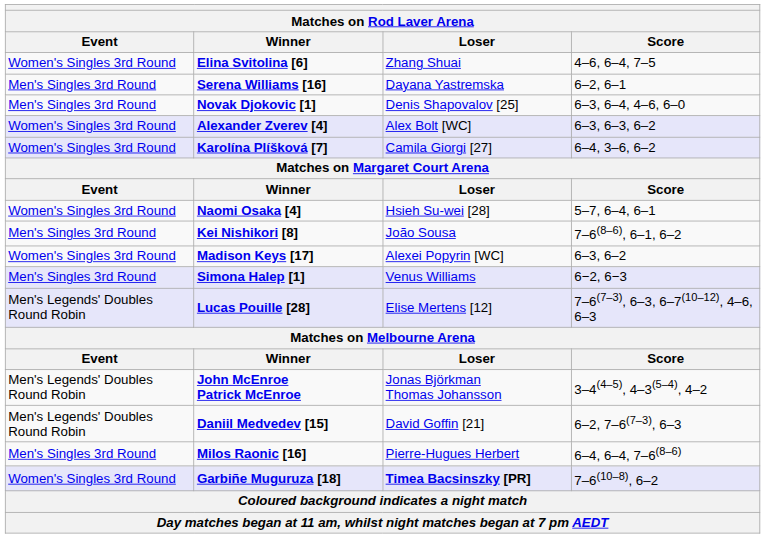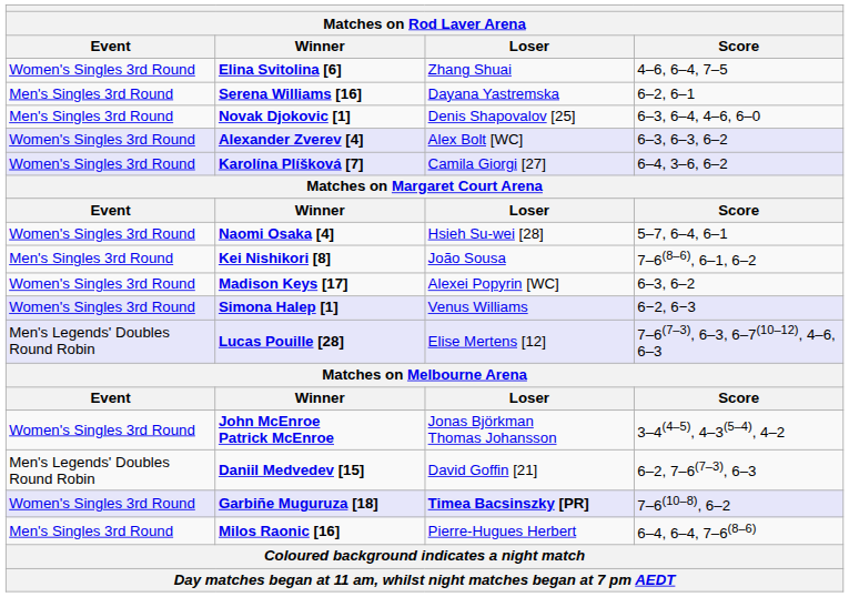 <table class="wikitable collapsible uncollapsed" style="margin:1em auto;">
 <tr>
 <th colspan=4></th>
 </tr>
 <tr>
 <th colspan=4><strong>Matches on <a href='#'>Rod Laver Arena</a></strong></th>
 </tr>
 <tr>
 <th style="width:220px;">Event</th>
 <th style="width:220px;">Winner</th>
 <th style="width:220px;">Loser</th>
 <th style="width:220px;">Score</th>
 </tr>
 <tr>
 <td><a href='#'>Women's Singles 3rd Round</a></td>
 <td> <strong><a href='#'>Elina Svitolina</a> [6]</strong></td>
 <td> <a href='#'>Zhang Shuai</a></td>
 <td>4–6, 6–4, 7–5</td>
 </tr>
 <tr>
 <td><a href='#'>Men's Singles 3rd Round</a></td>
 <td> <strong><a href='#'>Serena Williams</a> [16]</strong></td>
 <td> <a href='#'>Dayana Yastremska</a></td>
 <td>6–2, 6–1</td>
 </tr>
 <tr>
 <td><a href='#'>Men's Singles 3rd Round</a></td>
 <td> <strong><a href='#'>Novak Djokovic</a> [1]</strong></td>
 <td> <a href='#'>Denis Shapovalov</a> [25]</td>
 <td>6–3, 6–4, 4–6, 6–0</td>
 </tr>
 <tr bgcolor=lavender>
 <td><a href='#'>Women's Singles 3rd Round</a></td>
 <td> <strong><a href='#'>Alexander Zverev</a> [4]</strong></td>
 <td> <a href='#'>Alex Bolt</a> [WC]</td>
 <td>6–3, 6–3, 6–2</td>
 </tr>
 <tr bgcolor=lavender>
 <td><a href='#'>Women's Singles 3rd Round</a></td>
 <td> <strong><a href='#'>Karolína Plíšková</a> [7]</strong></td>
 <td> <a href='#'>Camila Giorgi</a> [27]</td>
 <td>6–4, 3–6, 6–2</td>
 </tr>
 <tr>
 <th colspan=4><strong>Matches on <a href='#'>Margaret Court Arena</a></strong></th>
 </tr>
 <tr>
 <th style="width:220px;">Event</th>
 <th style="width:220px;">Winner</th>
 <th style="width:220px;">Loser</th>
 <th style="width:220px;">Score</th>
 </tr>
 <tr>
 <td><a href='#'>Women's Singles 3rd Round</a></td>
 <td> <strong><a href='#'>Naomi Osaka</a> [4]</strong></td>
 <td> <a href='#'>Hsieh Su-wei</a> [28]</td>
 <td>5–7, 6–4, 6–1</td>
 </tr>
 <tr>
 <td><a href='#'>Men's Singles 3rd Round</a></td>
 <td> <strong><a href='#'>Kei Nishikori</a> [8]</strong></td>
 <td> <a href='#'>João Sousa</a></td>
 <td>7–6<sup>(8–6)</sup>, 6–1, 6–2</td>
 </tr>
 <tr>
 <td><a href='#'>Women's Singles 3rd Round</a></td>
 <td> <strong><a href='#'>Madison Keys</a> [17]</strong></td>
 <td> <a href='#'>Alexei Popyrin</a> [WC]</td>
 <td>6–3, 6–2</td>
 </tr>
 <tr bgcolor=lavender>
-<td><a href='#'>Men's Singles 3rd Round</a></td>
+<td><a href='#'>Women's Singles 3rd Round</a></td>
 <td> <strong><a href='#'>Simona Halep</a> [1]</strong></td>
 <td> <a href='#'>Venus Williams</a></td>
 <td>6−2, 6−3</td>
 </tr>
 <tr bgcolor=lavender>
 <td>Men's Legends' Doubles Round Robin</td>
 <td> <strong><a href='#'>Lucas Pouille</a> [28]</strong></td>
 <td> <a href='#'>Elise Mertens</a> [12]</td>
 <td>7–6<sup>(7–3)</sup>, 6–3, 6–7<sup>(10–12)</sup>, 4–6, 6–3</td>
 </tr>
 <tr>
 <th colspan=4><strong>Matches on <a href='#'>Melbourne Arena</a></strong></th>
 </tr>
 <tr>
 <th style="width:220px;">Event</th>
 <th style="width:220px;">Winner</th>
 <th style="width:220px;">Loser</th>
 <th style="width:220px;">Score</th>
 </tr>
 <tr>
-<td>Men's Legends' Doubles Round Robin</td>
+<td><a href='#'>Women's Singles 3rd Round</a></td>
 <td><strong> <a href='#'>John McEnroe</a> <br>  <a href='#'>Patrick McEnroe</a></strong></td>
 <td> <a href='#'>Jonas Björkman</a> <br>  <a href='#'>Thomas Johansson</a></td>
 <td>3–4<sup>(4–5)</sup>, 4–3<sup>(5–4)</sup>, 4–2</td>
 </tr>
 <tr>
 <td>Men's Legends' Doubles Round Robin</td>
 <td> <strong><a href='#'>Daniil Medvedev</a> [15]</strong></td>
 <td> <a href='#'>David Goffin</a> [21]</td>
 <td>6–2, 7–6<sup>(7–3)</sup>, 6–3</td>
 </tr>
+<tr bgcolor=lavender>
+<td><a href='#'>Women's Singles 3rd Round</a></td>
+<td> <strong><a href='#'>Garbiñe Muguruza</a> [18]</strong></td>
+<td> <strong><a href='#'>Timea Bacsinszky</a> [PR]</strong></td>
+<td>7–6<sup>(10–8)</sup>, 6–2</td>
+</tr>
 <tr>
 <td><a href='#'>Men's Singles 3rd Round</a></td>
 <td> <strong><a href='#'>Milos Raonic</a> [16]</strong></td>
 <td> <a href='#'>Pierre-Hugues Herbert</a></td>
 <td>6–4, 6–4, 7–6<sup>(8–6)</sup></td>
-</tr>
-<tr bgcolor=lavender>
-<td><a href='#'>Women's Singles 3rd Round</a></td>
-<td> <strong><a href='#'>Garbiñe Muguruza</a> [18]</strong></td>
-<td> <strong><a href='#'>Timea Bacsinszky</a> [PR]</strong></td>
-<td>7–6<sup>(10–8)</sup>, 6–2</td>
 </tr>
 <tr>
 <th colspan=4><em>Coloured background indicates a night match</em></th>
 </tr>
 <tr>
 <th colspan=4><em>Day matches began at 11 am, whilst night matches began at 7 pm <a href='#'>AEDT</a></em></th>
 </tr>
 </table>
